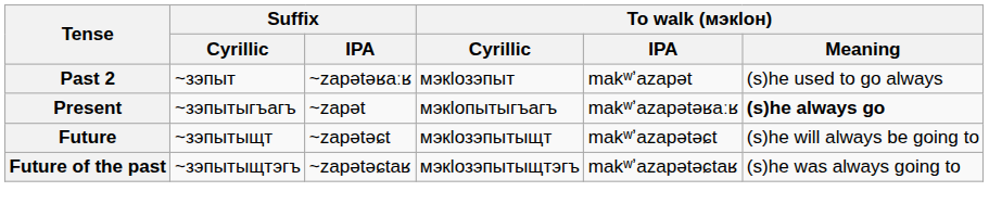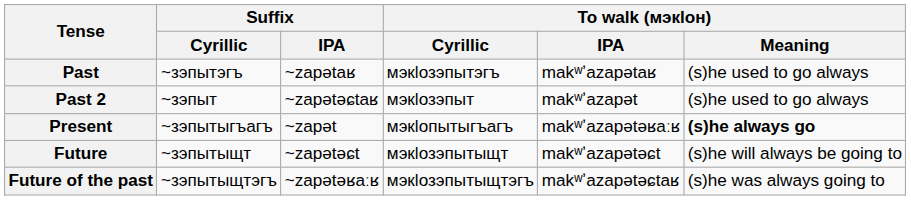 <table class="wikitable">
 <tr>
 <th rowspan=2>Tense</th>
 <th colspan=2>Suffix</th>
 <th colspan=3>To walk (мэкӏон)</th>
 </tr>
 <tr>
 <th>Cyrillic</th>
 <th>IPA</th>
 <th>Cyrillic</th>
 <th>IPA</th>
 <th>Meaning</th>
 </tr>
 <tr>
+<th>Past</th>
+<td>~зэпытэгъ</td>
+<td>~zapətaʁ</td>
+<td>мэкӏозэпытэгъ</td>
+<td>makʷʼazapətaʁ</td>
+<td>(s)he used to go always</td>
+</tr>
+<tr>
 <th>Past 2</th>
 <td>~зэпыт</td>
-<td>~zapətəʁaːʁ</td>
+<td>~zapətəɕtaʁ</td>
 <td>мэкӏозэпыт</td>
 <td>makʷʼazapət</td>
 <td>(s)he used to go always</td>
 </tr>
 <tr>
 <th>Present</th>
 <td>~зэпытыгъагъ</td>
 <td>~zapət</td>
 <td>мэкӏопытыгъагъ</td>
 <td>makʷʼazapətəʁaːʁ</td>
 <td><strong>(s)he always go</strong></td>
 </tr>
 <tr>
 <th>Future</th>
 <td>~зэпытыщт</td>
 <td>~zapətəɕt</td>
 <td>мэкӏозэпытыщт</td>
 <td>makʷʼazapətəɕt</td>
 <td>(s)he will always be going to</td>
 </tr>
 <tr>
 <th>Future of the past</th>
 <td>~зэпытыщтэгъ</td>
-<td>~zapətəɕtaʁ</td>
+<td>~zapətəʁaːʁ</td>
 <td>мэкӏозэпытыщтэгъ</td>
 <td>makʷʼazapətəɕtaʁ</td>
 <td>(s)he was always going to</td>
 </tr>
 </table>
